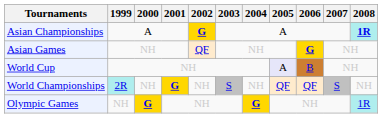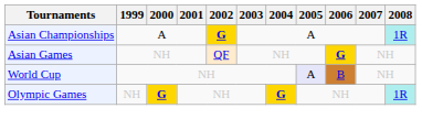 <table class="wikitable" style="font-size: 90%; text-align:center">
 <tr>
 <th>Tournaments</th>
 <th>1999</th>
 <th>2000</th>
 <th>2001</th>
 <th>2002</th>
 <th>2003</th>
 <th>2004</th>
 <th>2005</th>
 <th>2006</th>
 <th>2007</th>
 <th>2008</th>
 </tr>
 <tr>
 <td bgcolor="#ECF2FF"; align="left"><a href='#'>Asian Championships</a></td>
 <td colspan="3">A</td>
 <td bgcolor=gold><a href='#'><strong>G</strong></a></td>
 <td colspan="5">A</td>
-<td bgcolor=AFEEEE><strong><a href='#'>1R</a></strong></td>
+<td bgcolor=AFEEEE><a href='#'>1R</a></td>
 </tr>
 <tr>
 <td bgcolor="#ECF2FF"; align="left"><a href='#'>Asian Games</a></td>
 <td colspan="3" style=color:#ccc>NH</td>
 <td bgcolor=FFEBCD><a href='#'>QF</a></td>
 <td colspan="3" style=color:#ccc>NH</td>
 <td bgcolor=gold><a href='#'><strong>G</strong></a></td>
 <td colspan="2" style=color:#ccc>NH</td>
 </tr>
 <tr>
 <td bgcolor="#ECF2FF"; align="left"><a href='#'>World Cup</a></td>
 <td colspan="6" style=color:#ccc>NH</td>
 <td style="background: lavender;">A</td>
 <td bgcolor=CD7F32><a href='#'>B</a></td>
 <td colspan="2" style=color:#ccc>NH</td>
 </tr>
 <tr>
-<td bgcolor="#ECF2FF"; align="left"><a href='#'>World Championships</a></td>
-<td bgcolor=AFEEEE><a href='#'>2R</a></td>
-<td style=color:#ccc>NH</td>
-<td bgcolor=gold><a href='#'><strong>G</strong></a></td>
-<td style=color:#ccc>NH</td>
-<td bgcolor=silver><a href='#'>S</a></td>
-<td style=color:#ccc>NH</td>
-<td bgcolor=FFEBCD><a href='#'>QF</a></td>
-<td bgcolor=FFEBCD><a href='#'>QF</a></td>
-<td bgcolor=silver><a href='#'>S</a></td>
-<td style=color:#ccc>NH</td>
-</tr>
-<tr>
 <td bgcolor="#ECF2FF"; align="left"><a href='#'>Olympic Games</a></td>
 <td style=color:#ccc>NH</td>
 <td bgcolor=gold><a href='#'><strong>G</strong></a></td>
 <td colspan="3" style=color:#ccc>NH</td>
 <td bgcolor=gold><a href='#'><strong>G</strong></a></td>
 <td colspan="3" style=color:#ccc>NH</td>
 <td bgcolor=AFEEEE><a href='#'>1R</a></td>
 </tr>
 </table>
